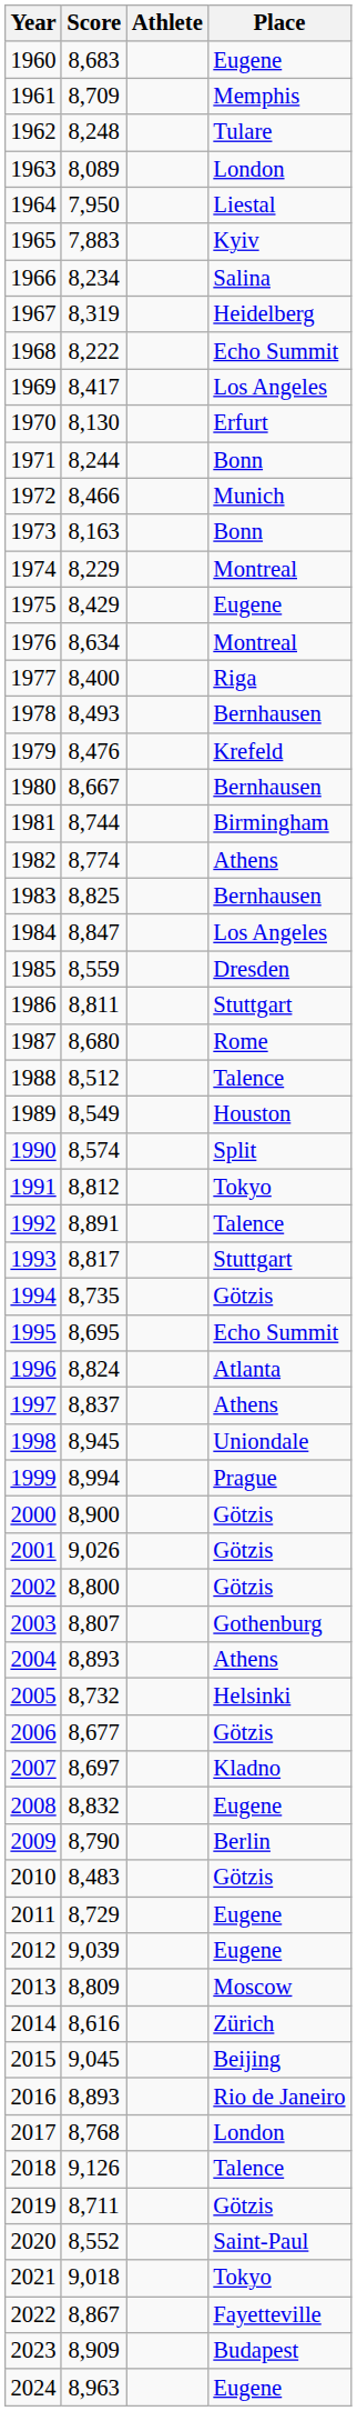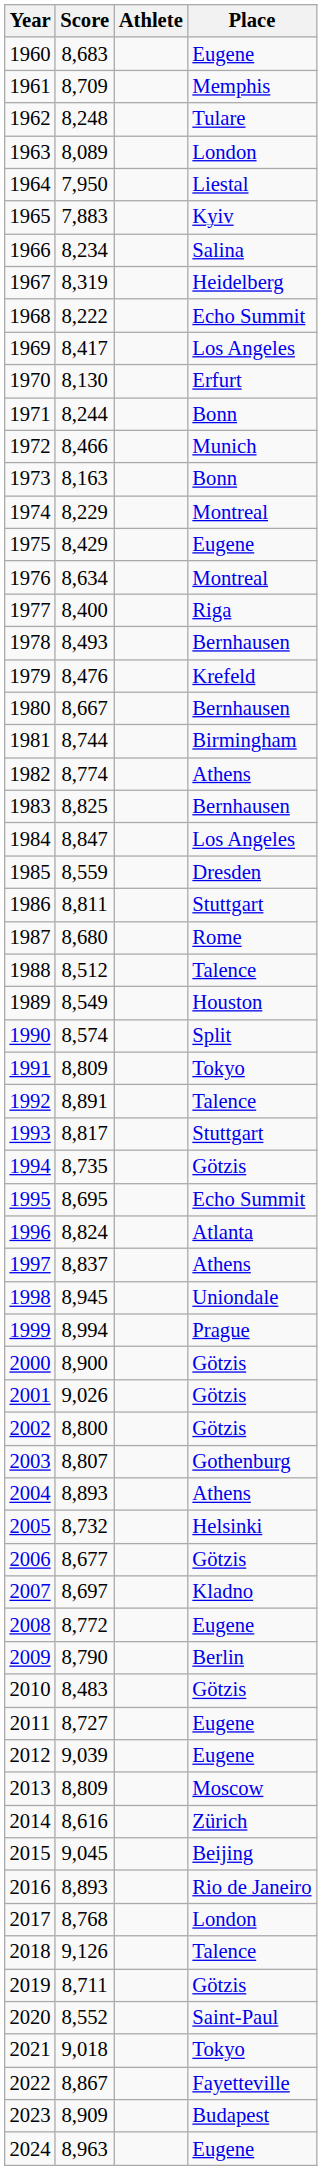 <table class="wikitable sortable" style="text-align:center">
 <tr>
 <th>Year</th>
 <th>Score</th>
 <th>Athlete</th>
 <th>Place</th>
 </tr>
 <tr>
 <td>1960</td>
 <td>8,683</td>
 <td align="left"></td>
 <td align="left"><a href='#'>Eugene</a></td>
 </tr>
 <tr>
 <td>1961</td>
 <td>8,709</td>
 <td align="left"></td>
 <td align="left"><a href='#'>Memphis</a></td>
 </tr>
 <tr>
 <td>1962</td>
 <td>8,248</td>
 <td align="left"></td>
 <td align="left"><a href='#'>Tulare</a></td>
 </tr>
 <tr>
 <td>1963</td>
 <td>8,089</td>
 <td align="left"></td>
 <td align="left"><a href='#'>London</a></td>
 </tr>
 <tr>
 <td>1964</td>
 <td>7,950</td>
 <td align="left"></td>
 <td align="left"><a href='#'>Liestal</a></td>
 </tr>
 <tr>
 <td>1965</td>
 <td>7,883</td>
 <td align="left"></td>
 <td align="left"><a href='#'>Kyiv</a></td>
 </tr>
 <tr>
 <td>1966</td>
 <td>8,234</td>
 <td align="left"></td>
 <td align="left"><a href='#'>Salina</a></td>
 </tr>
 <tr>
 <td>1967</td>
 <td>8,319</td>
 <td align="left"></td>
 <td align="left"><a href='#'>Heidelberg</a></td>
 </tr>
 <tr>
 <td>1968</td>
 <td>8,222 </td>
 <td align="left"></td>
 <td align="left"><a href='#'>Echo Summit</a></td>
 </tr>
 <tr>
 <td>1969</td>
 <td>8,417</td>
 <td align="left"></td>
 <td align="left"><a href='#'>Los Angeles</a></td>
 </tr>
 <tr>
 <td>1970</td>
 <td>8,130</td>
 <td align="left"></td>
 <td align="left"><a href='#'>Erfurt</a></td>
 </tr>
 <tr>
 <td>1971</td>
 <td>8,244</td>
 <td align="left"></td>
 <td align="left"><a href='#'>Bonn</a></td>
 </tr>
 <tr>
 <td>1972</td>
 <td>8,466</td>
 <td align="left"></td>
 <td align="left"><a href='#'>Munich</a></td>
 </tr>
 <tr>
 <td>1973</td>
 <td>8,163</td>
 <td align="left"></td>
 <td align="left"><a href='#'>Bonn</a></td>
 </tr>
 <tr>
 <td>1974</td>
 <td>8,229</td>
 <td align="left"></td>
 <td align="left"><a href='#'>Montreal</a></td>
 </tr>
 <tr>
 <td>1975</td>
 <td>8,429</td>
 <td align="left"></td>
 <td align="left"><a href='#'>Eugene</a></td>
 </tr>
 <tr>
 <td>1976</td>
 <td>8,634</td>
 <td align="left"></td>
 <td align="left"><a href='#'>Montreal</a></td>
 </tr>
 <tr>
 <td>1977</td>
 <td>8,400</td>
 <td align="left"></td>
 <td align="left"><a href='#'>Riga</a></td>
 </tr>
 <tr>
 <td>1978</td>
 <td>8,493</td>
 <td align="left"></td>
 <td align="left"><a href='#'>Bernhausen</a></td>
 </tr>
 <tr>
 <td>1979</td>
 <td>8,476</td>
 <td align="left"></td>
 <td align="left"><a href='#'>Krefeld</a></td>
 </tr>
 <tr>
 <td>1980</td>
 <td>8,667</td>
 <td align="left"></td>
 <td align="left"><a href='#'>Bernhausen</a></td>
 </tr>
 <tr>
 <td>1981</td>
 <td>8,744</td>
 <td align="left"></td>
 <td align="left"><a href='#'>Birmingham</a></td>
 </tr>
 <tr>
 <td>1982</td>
 <td>8,774</td>
 <td align="left"></td>
 <td align="left"><a href='#'>Athens</a></td>
 </tr>
 <tr>
 <td>1983</td>
 <td>8,825</td>
 <td align="left"></td>
 <td align="left"><a href='#'>Bernhausen</a></td>
 </tr>
 <tr>
 <td>1984</td>
 <td>8,847</td>
 <td align="left"></td>
 <td align="left"><a href='#'>Los Angeles</a></td>
 </tr>
 <tr>
 <td>1985</td>
 <td>8,559</td>
 <td align="left"></td>
 <td align="left"><a href='#'>Dresden</a></td>
 </tr>
 <tr>
 <td>1986</td>
 <td>8,811</td>
 <td align="left"></td>
 <td align="left"><a href='#'>Stuttgart</a></td>
 </tr>
 <tr>
 <td>1987</td>
 <td>8,680</td>
 <td align="left"></td>
 <td align="left"><a href='#'>Rome</a></td>
 </tr>
 <tr>
 <td>1988</td>
 <td>8,512</td>
 <td align="left"></td>
 <td align="left"><a href='#'>Talence</a></td>
 </tr>
 <tr>
 <td>1989</td>
 <td>8,549</td>
 <td align="left"></td>
 <td align="left"><a href='#'>Houston</a></td>
 </tr>
 <tr>
 <td><a href='#'>1990</a></td>
 <td>8,574</td>
 <td align="left"></td>
 <td align="left"><a href='#'>Split</a></td>
 </tr>
 <tr>
 <td><a href='#'>1991</a></td>
-<td>8,812</td>
+<td>8,809</td>
 <td align="left"></td>
 <td align="left"><a href='#'>Tokyo</a></td>
 </tr>
 <tr>
 <td><a href='#'>1992</a></td>
 <td>8,891</td>
 <td align="left"></td>
 <td align="left"><a href='#'>Talence</a></td>
 </tr>
 <tr>
 <td><a href='#'>1993</a></td>
 <td>8,817</td>
 <td align="left"></td>
 <td align="left"><a href='#'>Stuttgart</a></td>
 </tr>
 <tr>
 <td><a href='#'>1994</a></td>
 <td>8,735</td>
 <td align="left"></td>
 <td align="left"><a href='#'>Götzis</a></td>
 </tr>
 <tr>
 <td><a href='#'>1995</a></td>
 <td>8,695</td>
 <td align="left"></td>
 <td align="left"><a href='#'>Echo Summit</a></td>
 </tr>
 <tr>
 <td><a href='#'>1996</a></td>
 <td>8,824</td>
 <td align="left"></td>
 <td align="left"><a href='#'>Atlanta</a></td>
 </tr>
 <tr>
 <td><a href='#'>1997</a></td>
 <td>8,837</td>
 <td align="left"></td>
 <td align="left"><a href='#'>Athens</a></td>
 </tr>
 <tr>
 <td><a href='#'>1998</a></td>
 <td>8,945</td>
 <td align="left"></td>
 <td align="left"><a href='#'>Uniondale</a></td>
 </tr>
 <tr>
 <td><a href='#'>1999</a></td>
 <td>8,994</td>
 <td align="left"></td>
 <td align="left"><a href='#'>Prague</a></td>
 </tr>
 <tr>
 <td><a href='#'>2000</a></td>
 <td>8,900</td>
 <td align="left"></td>
 <td align="left"><a href='#'>Götzis</a></td>
 </tr>
 <tr>
 <td><a href='#'>2001</a></td>
 <td>9,026</td>
 <td align="left"></td>
 <td align="left"><a href='#'>Götzis</a></td>
 </tr>
 <tr>
 <td><a href='#'>2002</a></td>
 <td>8,800</td>
 <td align="left"></td>
 <td align="left"><a href='#'>Götzis</a></td>
 </tr>
 <tr>
 <td><a href='#'>2003</a></td>
 <td>8,807</td>
 <td align="left"></td>
 <td align="left"><a href='#'>Gothenburg</a></td>
 </tr>
 <tr>
 <td><a href='#'>2004</a></td>
 <td>8,893</td>
 <td align="left"></td>
 <td align="left"><a href='#'>Athens</a></td>
 </tr>
 <tr>
 <td><a href='#'>2005</a></td>
 <td>8,732</td>
 <td align="left"></td>
 <td align="left"><a href='#'>Helsinki</a></td>
 </tr>
 <tr>
 <td><a href='#'>2006</a></td>
 <td>8,677</td>
 <td align="left"></td>
 <td align="left"><a href='#'>Götzis</a></td>
 </tr>
 <tr>
 <td><a href='#'>2007</a></td>
 <td>8,697</td>
 <td align="left"></td>
 <td align="left"><a href='#'>Kladno</a></td>
 </tr>
 <tr>
 <td><a href='#'>2008</a></td>
-<td>8,832</td>
+<td>8,772</td>
 <td align="left"></td>
 <td align="left"><a href='#'>Eugene</a></td>
 </tr>
 <tr>
 <td><a href='#'>2009</a></td>
 <td>8,790</td>
 <td align="left"></td>
 <td align="left"><a href='#'>Berlin</a></td>
 </tr>
 <tr>
 <td>2010</td>
 <td>8,483</td>
 <td align="left"></td>
 <td align="left"><a href='#'>Götzis</a></td>
 </tr>
 <tr>
 <td>2011</td>
-<td>8,729</td>
+<td>8,727</td>
 <td align="left"></td>
 <td align="left"><a href='#'>Eugene</a></td>
 </tr>
 <tr>
 <td>2012</td>
 <td>9,039</td>
 <td align="left"></td>
 <td align="left"><a href='#'>Eugene</a></td>
 </tr>
 <tr>
 <td>2013</td>
 <td>8,809</td>
 <td align="left"></td>
 <td align="left"><a href='#'>Moscow</a></td>
 </tr>
 <tr>
 <td>2014</td>
 <td>8,616</td>
 <td align="left"></td>
 <td align="left"><a href='#'>Zürich</a></td>
 </tr>
 <tr>
 <td>2015</td>
 <td>9,045</td>
 <td align="left"></td>
 <td align="left"><a href='#'>Beijing</a></td>
 </tr>
 <tr>
 <td>2016</td>
 <td>8,893</td>
 <td align="left"></td>
 <td align="left"><a href='#'>Rio de Janeiro</a></td>
 </tr>
 <tr>
 <td>2017</td>
 <td>8,768</td>
 <td align="left"></td>
 <td align="left"><a href='#'>London</a></td>
 </tr>
 <tr>
 <td>2018</td>
 <td>9,126</td>
 <td align="left"></td>
 <td align="left"><a href='#'>Talence</a></td>
 </tr>
 <tr>
 <td>2019</td>
 <td>8,711</td>
 <td align="left"></td>
 <td align="left"><a href='#'>Götzis</a></td>
 </tr>
 <tr>
 <td>2020</td>
 <td>8,552</td>
 <td align="left"></td>
 <td align="left"><a href='#'>Saint-Paul</a></td>
 </tr>
 <tr>
 <td>2021</td>
 <td>9,018</td>
 <td align="left"></td>
 <td align="left"><a href='#'>Tokyo</a></td>
 </tr>
 <tr>
 <td>2022</td>
 <td>8,867</td>
 <td align="left"></td>
 <td align="left"><a href='#'>Fayetteville</a></td>
 </tr>
 <tr>
 <td>2023</td>
 <td>8,909</td>
 <td align="left"></td>
 <td align="left"><a href='#'>Budapest</a></td>
 </tr>
 <tr>
 <td>2024</td>
 <td>8,963</td>
 <td align="left"></td>
 <td align="left"><a href='#'>Eugene</a></td>
 </tr>
 </table>
